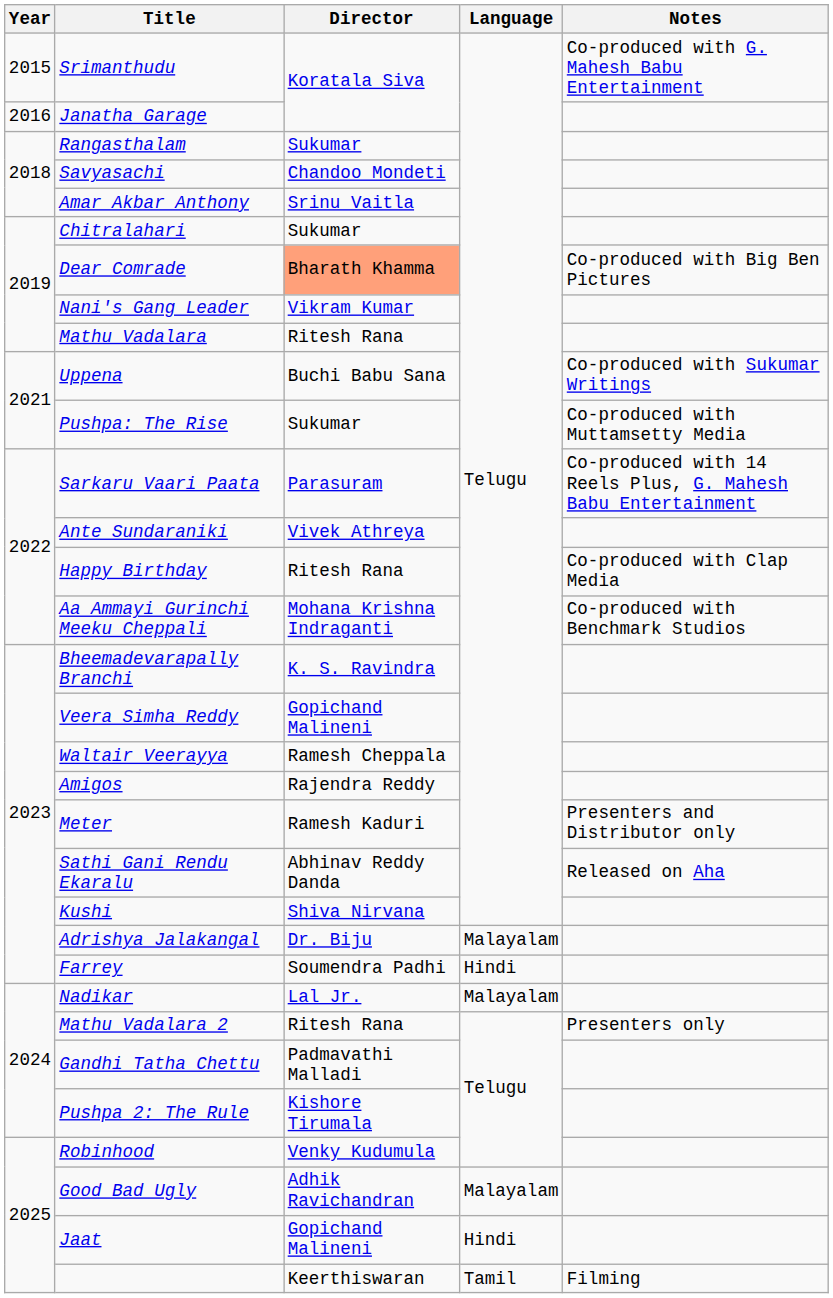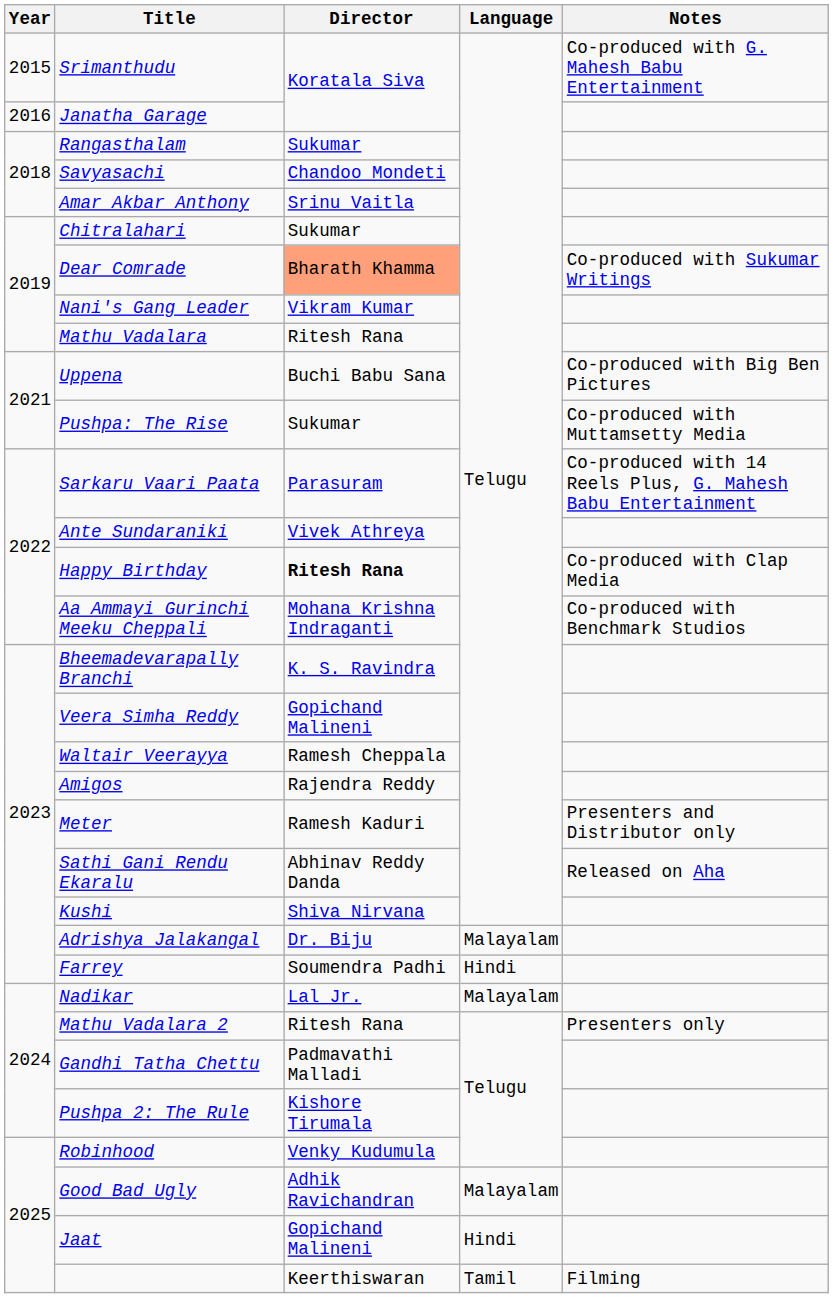 <table class="wikitable">
 <tr>
 <th>Year</th>
 <th>Title</th>
 <th>Director</th>
 <th>Language</th>
 <th>Notes</th>
 </tr>
 <tr>
 <td>2015</td>
 <td><em><a href='#'>Srimanthudu</a></em></td>
 <td rowspan="2"><a href='#'>Koratala Siva</a></td>
 <td rowspan="22">Telugu</td>
 <td>Co-produced with <a href='#'>G. Mahesh Babu Entertainment</a></td>
 </tr>
 <tr>
 <td>2016</td>
 <td><em><a href='#'>Janatha Garage</a></em></td>
 <td></td>
 </tr>
 <tr>
 <td rowspan="3">2018</td>
 <td><em><a href='#'>Rangasthalam</a></em></td>
 <td><a href='#'>Sukumar</a></td>
 <td></td>
 </tr>
 <tr>
 <td><em><a href='#'>Savyasachi</a></em></td>
 <td><a href='#'>Chandoo Mondeti</a></td>
 <td></td>
 </tr>
 <tr>
 <td><em><a href='#'>Amar Akbar Anthony</a></em></td>
 <td><a href='#'>Srinu Vaitla</a></td>
 <td></td>
 </tr>
 <tr>
 <td rowspan="4">2019</td>
 <td><em><a href='#'>Chitralahari</a></em></td>
 <td>Sukumar</td>
 <td></td>
 </tr>
 <tr>
 <td><em><a href='#'>Dear Comrade</a></em></td>
 <td style="background: lightsalmon;">Bharath Khamma</td>
-<td>Co-produced with Big Ben Pictures</td>
+<td>Co-produced with <a href='#'>Sukumar Writings</a></td>
 </tr>
 <tr>
 <td><em><a href='#'>Nani's Gang Leader</a></em></td>
 <td><a href='#'>Vikram Kumar</a></td>
 <td></td>
 </tr>
 <tr>
 <td><em><a href='#'>Mathu Vadalara</a></em></td>
 <td>Ritesh Rana</td>
 <td></td>
 </tr>
 <tr>
 <td rowspan="2">2021</td>
 <td><em><a href='#'>Uppena</a> </em></td>
 <td>Buchi Babu Sana</td>
-<td>Co-produced with <a href='#'>Sukumar Writings</a></td>
+<td>Co-produced with Big Ben Pictures</td>
 </tr>
 <tr>
 <td><em><a href='#'>Pushpa: The Rise</a></em></td>
 <td>Sukumar</td>
 <td>Co-produced with Muttamsetty Media</td>
 </tr>
 <tr>
 <td rowspan="4">2022</td>
 <td><em><a href='#'>Sarkaru Vaari Paata</a></em></td>
 <td><a href='#'>Parasuram</a></td>
 <td>Co-produced with 14 Reels Plus, <a href='#'>G. Mahesh Babu Entertainment</a></td>
 </tr>
 <tr>
 <td><em><a href='#'>Ante Sundaraniki</a></em></td>
 <td><a href='#'>Vivek Athreya</a></td>
 <td></td>
 </tr>
 <tr>
 <td><em><a href='#'>Happy Birthday</a></em></td>
-<td>Ritesh Rana</td>
+<td><strong>Ritesh Rana</strong></td>
 <td>Co-produced with Clap Media</td>
 </tr>
 <tr>
 <td><em><a href='#'>Aa Ammayi Gurinchi Meeku Cheppali</a></em></td>
 <td><a href='#'>Mohana Krishna Indraganti</a></td>
 <td>Co-produced with Benchmark Studios</td>
 </tr>
 <tr>
 <td rowspan="9">2023</td>
 <td><em><a href='#'>Bheemadevarapally Branchi</a></em></td>
 <td><a href='#'>K. S. Ravindra</a></td>
 <td></td>
 </tr>
 <tr>
 <td><em><a href='#'>Veera Simha Reddy</a></em></td>
 <td><a href='#'>Gopichand Malineni</a></td>
 <td></td>
 </tr>
 <tr>
 <td><em><a href='#'>Waltair Veerayya</a></em></td>
 <td>Ramesh Cheppala</td>
 <td></td>
 </tr>
 <tr>
 <td><em><a href='#'>Amigos</a></em></td>
 <td>Rajendra Reddy</td>
 <td></td>
 </tr>
 <tr>
 <td><em><a href='#'>Meter</a></em></td>
 <td>Ramesh Kaduri</td>
 <td>Presenters and Distributor only</td>
 </tr>
 <tr>
 <td><em><a href='#'>Sathi Gani Rendu Ekaralu</a></em></td>
 <td>Abhinav Reddy Danda</td>
 <td>Released on <a href='#'>Aha</a></td>
 </tr>
 <tr>
 <td><em><a href='#'>Kushi</a></em></td>
 <td><a href='#'>Shiva Nirvana</a></td>
 <td></td>
 </tr>
 <tr>
 <td><em><a href='#'>Adrishya Jalakangal</a></em></td>
 <td><a href='#'>Dr. Biju</a></td>
 <td>Malayalam</td>
 <td></td>
 </tr>
 <tr>
 <td><em><a href='#'>Farrey</a></em></td>
 <td>Soumendra Padhi</td>
 <td>Hindi</td>
 <td></td>
 </tr>
 <tr>
 <td rowspan="4">2024</td>
 <td><em><a href='#'>Nadikar</a></em></td>
 <td><a href='#'>Lal Jr.</a></td>
 <td>Malayalam</td>
 <td></td>
 </tr>
 <tr>
 <td><em><a href='#'>Mathu Vadalara 2</a></em></td>
 <td>Ritesh Rana</td>
 <td rowspan="4">Telugu</td>
 <td>Presenters only</td>
 </tr>
 <tr>
 <td><em><a href='#'>Gandhi Tatha Chettu</a></em></td>
 <td>Padmavathi Malladi</td>
 <td></td>
 </tr>
 <tr>
 <td><em><a href='#'>Pushpa 2: The Rule</a></em></td>
 <td><a href='#'>Kishore Tirumala</a></td>
 <td></td>
 </tr>
 <tr>
 <td rowspan="4">2025</td>
 <td><em><a href='#'>Robinhood</a></em></td>
 <td><a href='#'>Venky Kudumula</a></td>
 <td></td>
 </tr>
 <tr>
 <td><em><a href='#'>Good Bad Ugly</a></em></td>
 <td><a href='#'>Adhik Ravichandran</a></td>
 <td>Malayalam</td>
 <td></td>
 </tr>
 <tr>
 <td><em><a href='#'>Jaat</a></em></td>
 <td><a href='#'>Gopichand Malineni</a></td>
 <td>Hindi</td>
 <td></td>
 </tr>
 <tr>
 <td></td>
 <td>Keerthiswaran</td>
 <td>Tamil</td>
 <td>Filming</td>
 </tr>
 </table>
